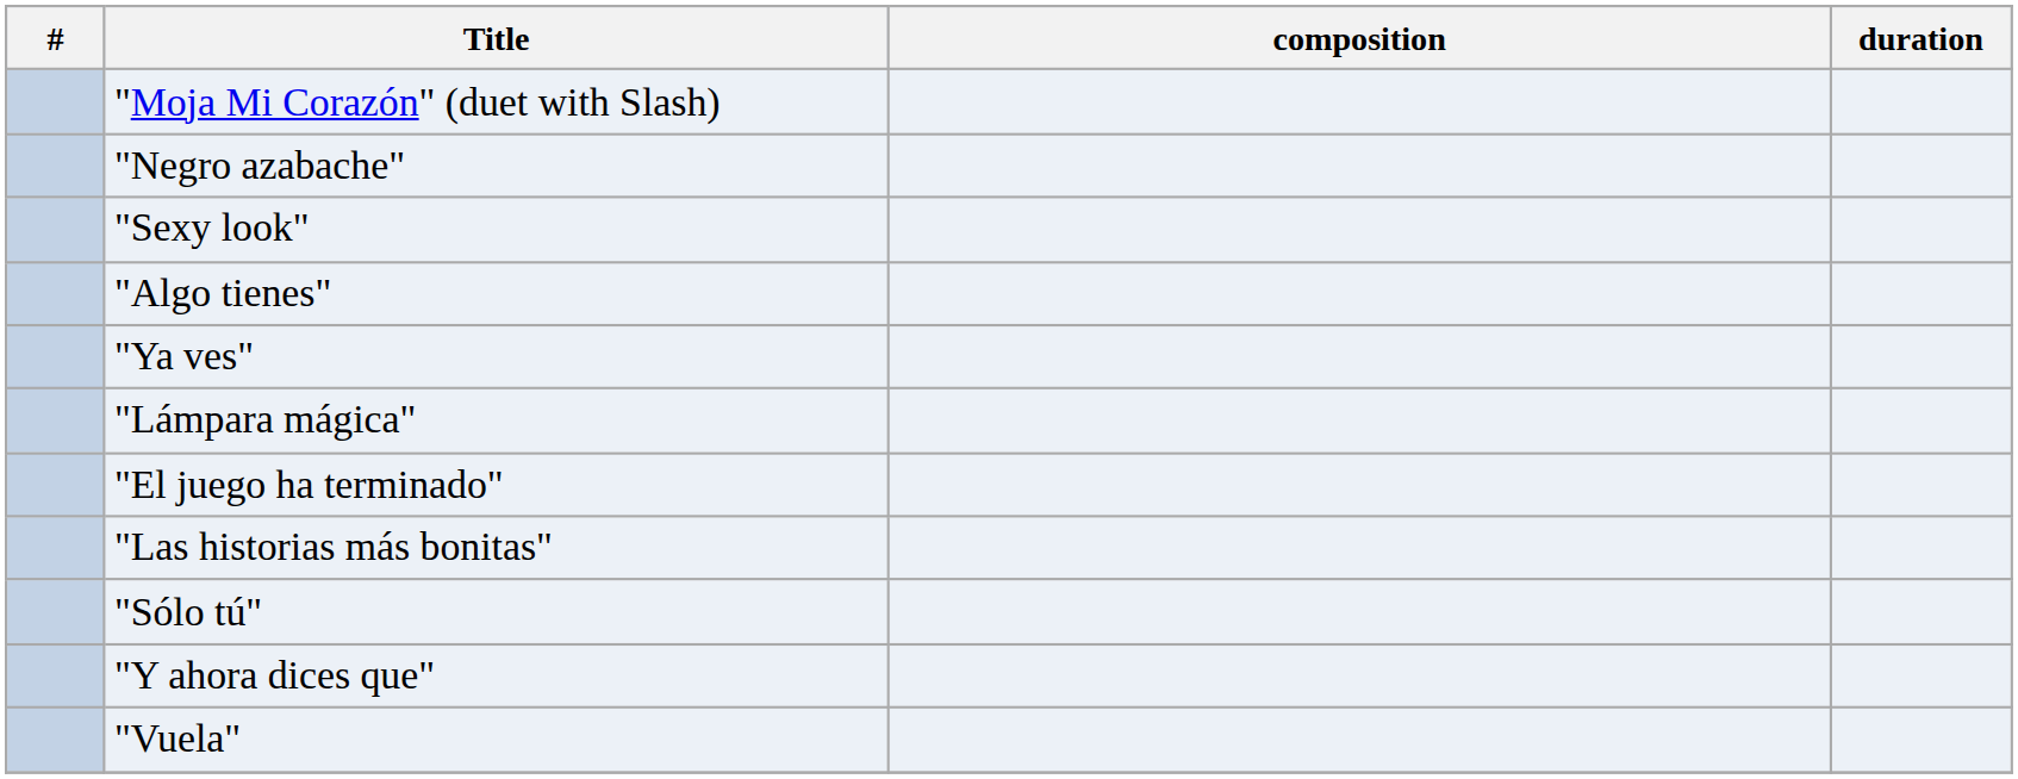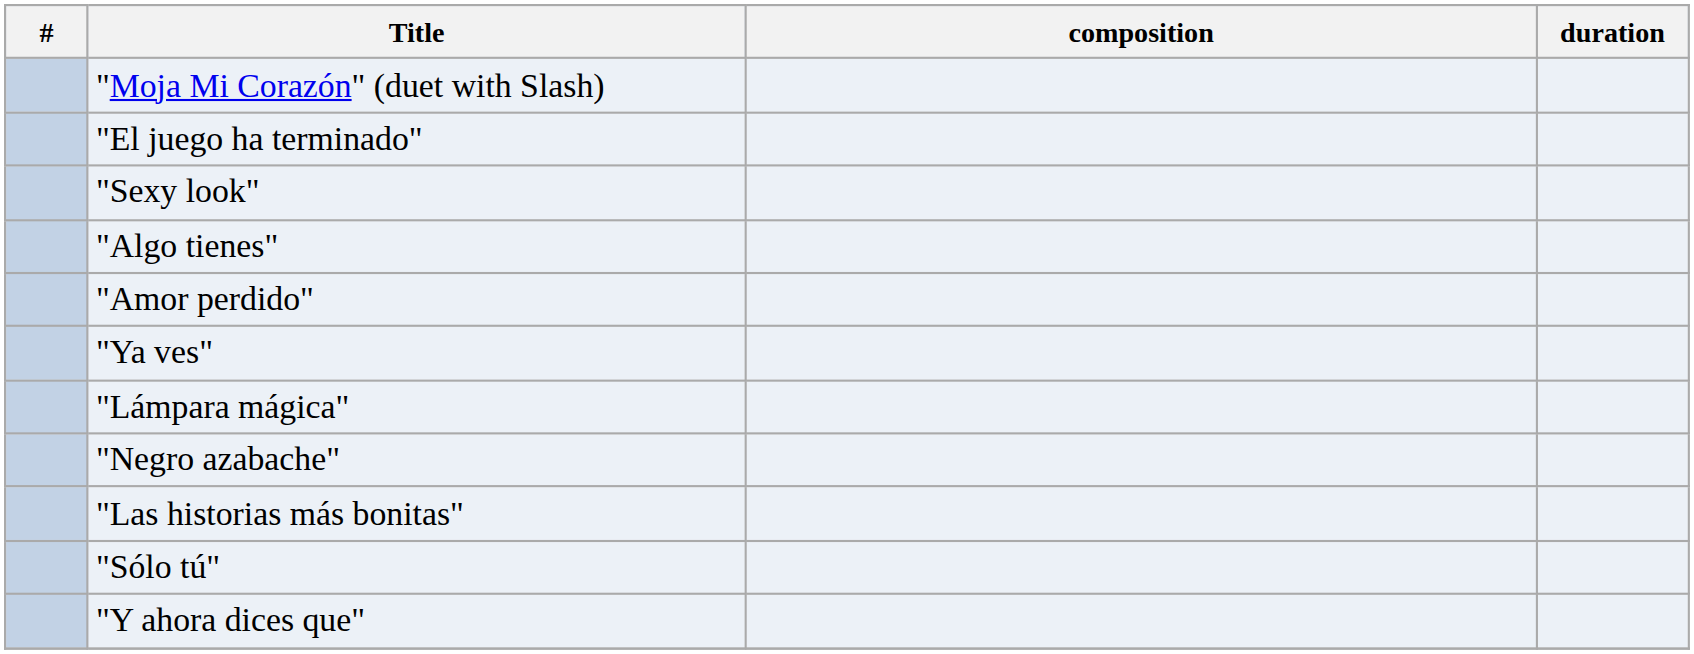 <table class="wikitable">
 <tr align="center" bgcolor="C2D2E5">
 <th style="width: 02em"><small>#</small></th>
 <th style="width: 19em"><small>Title</small></th>
 <th style="width: 23em"><small>composition</small></th>
 <th style="width: 04em"><small>duration</small></th>
 </tr>
 <tr>
 <td bgcolor="C2D2E5"></td>
 <td bgcolor="ECF1F7">"<a href='#'>Moja Mi Corazón</a>" (duet with Slash)</td>
 <td bgcolor="ECF1F7"></td>
 <td bgcolor="ECF1F7"></td>
 </tr>
 <tr>
 <td bgcolor="C2D2E5"></td>
-<td bgcolor="ECF1F7">"Negro azabache"</td>
+<td bgcolor="ECF1F7">"El juego ha terminado"</td>
 <td bgcolor="ECF1F7"></td>
 <td bgcolor="ECF1F7"></td>
 </tr>
 <tr>
 <td bgcolor="C2D2E5"></td>
 <td bgcolor="ECF1F7">"Sexy look"</td>
 <td bgcolor="ECF1F7"></td>
 <td bgcolor="ECF1F7"></td>
 </tr>
 <tr>
 <td bgcolor="C2D2E5"></td>
 <td bgcolor="ECF1F7">"Algo tienes"</td>
 <td bgcolor="ECF1F7"></td>
 <td bgcolor="ECF1F7"></td>
 </tr>
 <tr>
 <td bgcolor="C2D2E5"></td>
+<td bgcolor="ECF1F7">"Amor perdido"</td>
+<td bgcolor="ECF1F7"></td>
+<td bgcolor="ECF1F7"></td>
+</tr>
+<tr>
+<td bgcolor="C2D2E5"></td>
 <td bgcolor="ECF1F7">"Ya ves"</td>
 <td bgcolor="ECF1F7"></td>
 <td bgcolor="ECF1F7"></td>
 </tr>
 <tr>
 <td bgcolor="C2D2E5"></td>
 <td bgcolor="ECF1F7">"Lámpara mágica"</td>
 <td bgcolor="ECF1F7"></td>
 <td bgcolor="ECF1F7"></td>
 </tr>
 <tr>
 <td bgcolor="C2D2E5"></td>
-<td bgcolor="ECF1F7">"El juego ha terminado"</td>
+<td bgcolor="ECF1F7">"Negro azabache"</td>
 <td bgcolor="ECF1F7"></td>
 <td bgcolor="ECF1F7"></td>
 </tr>
 <tr>
 <td bgcolor="C2D2E5"></td>
 <td bgcolor="ECF1F7">"Las historias más bonitas"</td>
 <td bgcolor="ECF1F7"></td>
 <td bgcolor="ECF1F7"></td>
 </tr>
 <tr>
 <td bgcolor="C2D2E5"></td>
 <td bgcolor="ECF1F7">"Sólo tú"</td>
 <td bgcolor="ECF1F7"></td>
 <td bgcolor="ECF1F7"></td>
 </tr>
 <tr>
 <td bgcolor="C2D2E5"></td>
 <td bgcolor="ECF1F7">"Y ahora dices que"</td>
 <td bgcolor="ECF1F7"></td>
 <td bgcolor="ECF1F7"></td>
 </tr>
 <tr>
-<td bgcolor="C2D2E5"></td>
-<td bgcolor="ECF1F7">"Vuela"</td>
-<td bgcolor="ECF1F7"></td>
-<td bgcolor="ECF1F7"></td>
-</tr>
-<tr>
 </tr>
 </table>
